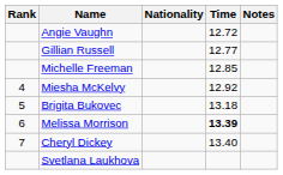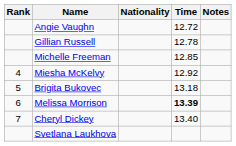 <table class="wikitable sortable" style="text-align:center">
 <tr>
 <th>Rank</th>
 <th>Name</th>
 <th>Nationality</th>
 <th>Time</th>
 <th>Notes</th>
 </tr>
 <tr>
 <td></td>
 <td align=left><a href='#'>Angie Vaughn</a></td>
 <td align=left></td>
 <td>12.72</td>
 <td></td>
 </tr>
 <tr>
 <td></td>
 <td align=left><a href='#'>Gillian Russell</a></td>
 <td align=left></td>
-<td>12.77</td>
+<td>12.78</td>
 <td></td>
 </tr>
 <tr>
 <td></td>
 <td align=left><a href='#'>Michelle Freeman</a></td>
 <td align=left></td>
 <td>12.85</td>
 <td></td>
 </tr>
 <tr>
 <td>4</td>
 <td align=left><a href='#'>Miesha McKelvy</a></td>
 <td align=left></td>
 <td>12.92</td>
 <td></td>
 </tr>
 <tr>
 <td>5</td>
 <td align=left><a href='#'>Brigita Bukovec</a></td>
 <td align=left></td>
 <td>13.18</td>
 <td></td>
 </tr>
 <tr>
 <td>6</td>
 <td align=left><a href='#'>Melissa Morrison</a></td>
 <td align=left></td>
 <td><strong>13.39</strong></td>
 <td></td>
 </tr>
 <tr>
 <td>7</td>
 <td align=left><a href='#'>Cheryl Dickey</a></td>
 <td align=left></td>
 <td>13.40</td>
 <td></td>
 </tr>
 <tr>
 <td></td>
 <td align=left><a href='#'>Svetlana Laukhova</a></td>
 <td align=left></td>
 <td></td>
 <td></td>
 </tr>
 </table>
